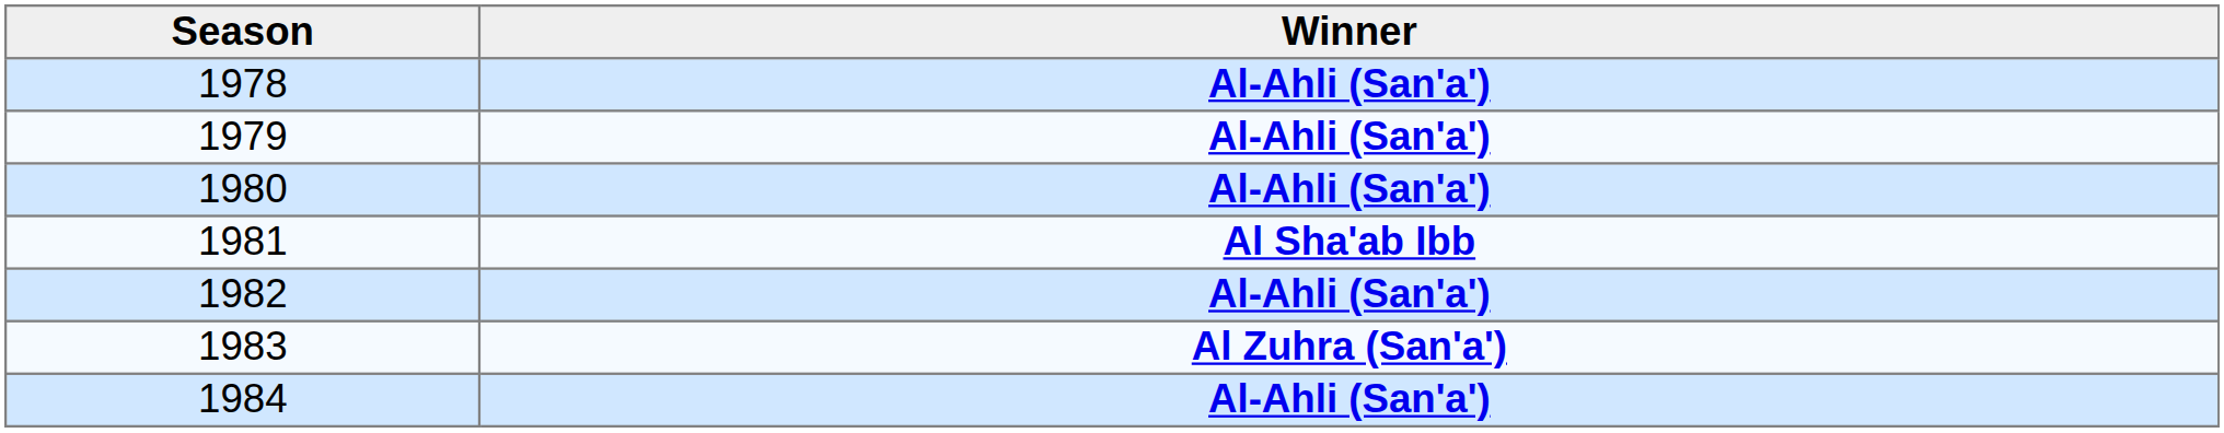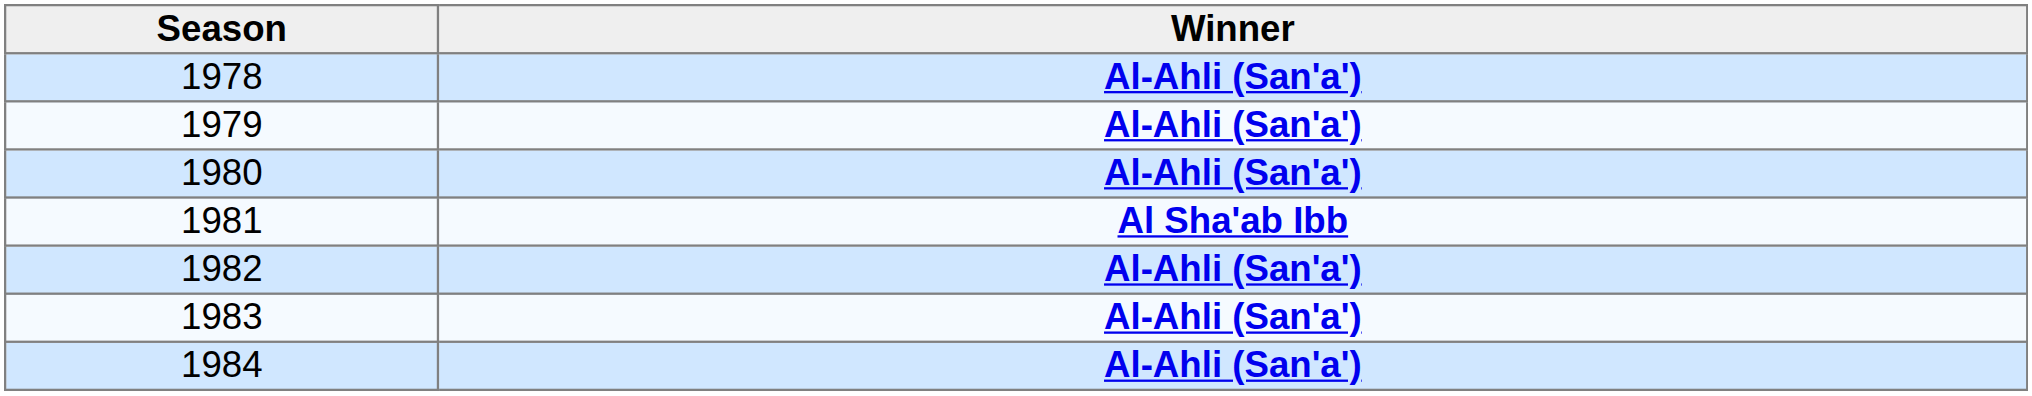 <table border=1 cellpadding=1 cellspacing=0 width=100% style="border-collapse:collapse">
 <tr align=center style="background:#efefef;">
 <th width=5%>Season</th>
 <th width=20%>Winner</th>
 </tr>
 <tr align=center bgcolor=#D0E7FF>
 <td>1978</td>
 <td><strong><a href='#'>Al-Ahli (San'a')</a></strong></td>
 </tr>
 <tr align=center bgcolor=#F5FAFF>
 <td>1979</td>
 <td><strong><a href='#'>Al-Ahli (San'a')</a></strong></td>
 </tr>
 <tr align=center bgcolor=#D0E7FF>
 <td>1980</td>
 <td><strong><a href='#'>Al-Ahli (San'a')</a></strong></td>
 </tr>
 <tr align=center bgcolor=#F5FAFF>
 <td>1981</td>
 <td><strong><a href='#'>Al Sha'ab Ibb</a></strong></td>
 </tr>
 <tr align=center bgcolor=#D0E7FF>
 <td>1982</td>
 <td><strong><a href='#'>Al-Ahli (San'a')</a></strong></td>
 </tr>
 <tr align=center bgcolor=#F5FAFF>
 <td>1983</td>
-<td><strong><a href='#'>Al Zuhra (San'a')</a></strong></td>
+<td><strong><a href='#'>Al-Ahli (San'a')</a></strong></td>
 </tr>
 <tr align=center bgcolor=#D0E7FF>
 <td>1984</td>
 <td><strong><a href='#'>Al-Ahli (San'a')</a></strong></td>
 </tr>
 </table>
